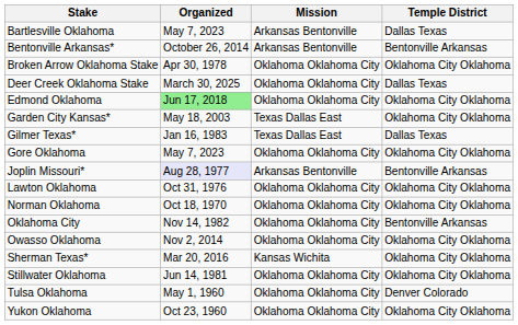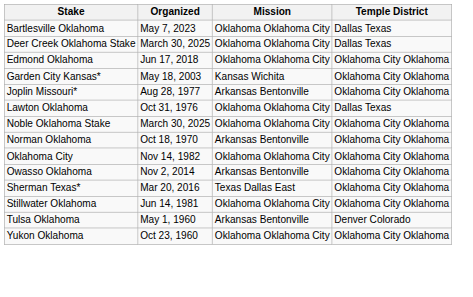 <table class="wikitable sortable">
 <tr>
 <th>Stake</th>
 <th data-sort-type=date>Organized</th>
 <th>Mission</th>
 <th>Temple District</th>
 </tr>
 <tr>
 <td>Bartlesville Oklahoma</td>
 <td>May 7, 2023</td>
-<td>Arkansas Bentonville</td>
+<td>Oklahoma Oklahoma City</td>
 <td>Dallas Texas</td>
-</tr>
-<tr>
-<td>Bentonville Arkansas*</td>
-<td>October 26, 2014</td>
-<td>Arkansas Bentonville</td>
-<td>Bentonville Arkansas</td>
-</tr>
-<tr>
-<td>Broken Arrow Oklahoma Stake</td>
-<td>Apr 30, 1978</td>
-<td>Oklahoma Oklahoma City</td>
-<td>Oklahoma City Oklahoma</td>
 </tr>
 <tr>
 <td>Deer Creek Oklahoma Stake</td>
 <td>March 30, 2025</td>
 <td>Oklahoma Oklahoma City</td>
 <td>Dallas Texas</td>
 </tr>
 <tr>
 <td>Edmond Oklahoma</td>
-<td style="background: lightgreen;">Jun 17, 2018</td>
+<td>Jun 17, 2018</td>
 <td>Oklahoma Oklahoma City</td>
 <td>Oklahoma City Oklahoma</td>
 </tr>
 <tr>
 <td>Garden City Kansas*</td>
 <td>May 18, 2003</td>
-<td>Texas Dallas East</td>
-<td>Oklahoma City Oklahoma</td>
-</tr>
-<tr>
-<td>Gilmer Texas*</td>
-<td>Jan 16, 1983</td>
-<td>Texas Dallas East</td>
-<td>Dallas Texas</td>
-</tr>
-<tr>
-<td>Gore Oklahoma</td>
-<td>May 7, 2023</td>
-<td>Oklahoma Oklahoma City</td>
+<td>Kansas Wichita</td>
 <td>Oklahoma City Oklahoma</td>
 </tr>
 <tr>
 <td>Joplin Missouri*</td>
-<td style="background: lavender;">Aug 28, 1977</td>
+<td>Aug 28, 1977</td>
 <td>Arkansas Bentonville</td>
-<td>Bentonville Arkansas</td>
+<td>Oklahoma City Oklahoma</td>
 </tr>
 <tr>
 <td>Lawton Oklahoma</td>
 <td>Oct 31, 1976</td>
+<td>Oklahoma Oklahoma City</td>
+<td>Dallas Texas</td>
+</tr>
+<tr>
+<td>Noble Oklahoma Stake</td>
+<td>March 30, 2025</td>
 <td>Oklahoma Oklahoma City</td>
 <td>Oklahoma City Oklahoma</td>
 </tr>
 <tr>
 <td>Norman Oklahoma</td>
 <td>Oct 18, 1970</td>
-<td>Oklahoma Oklahoma City</td>
+<td>Arkansas Bentonville</td>
 <td>Oklahoma City Oklahoma</td>
 </tr>
 <tr>
 <td>Oklahoma City</td>
 <td>Nov 14, 1982</td>
 <td>Oklahoma Oklahoma City</td>
-<td>Bentonville Arkansas</td>
+<td>Oklahoma City Oklahoma</td>
 </tr>
 <tr>
 <td>Owasso Oklahoma</td>
 <td>Nov 2, 2014</td>
-<td>Oklahoma Oklahoma City</td>
+<td>Arkansas Bentonville</td>
 <td>Oklahoma City Oklahoma</td>
 </tr>
 <tr>
 <td>Sherman Texas*</td>
 <td>Mar 20, 2016</td>
-<td>Kansas Wichita</td>
+<td>Texas Dallas East</td>
 <td>Oklahoma City Oklahoma</td>
 </tr>
 <tr>
 <td>Stillwater Oklahoma</td>
 <td>Jun 14, 1981</td>
 <td>Oklahoma Oklahoma City</td>
 <td>Oklahoma City Oklahoma</td>
 </tr>
 <tr>
 <td>Tulsa Oklahoma</td>
 <td>May 1, 1960</td>
-<td>Oklahoma Oklahoma City</td>
+<td>Arkansas Bentonville</td>
 <td>Denver Colorado</td>
 </tr>
 <tr>
 <td>Yukon Oklahoma</td>
 <td>Oct 23, 1960</td>
 <td>Oklahoma Oklahoma City</td>
 <td>Oklahoma City Oklahoma</td>
 </tr>
 </table>
